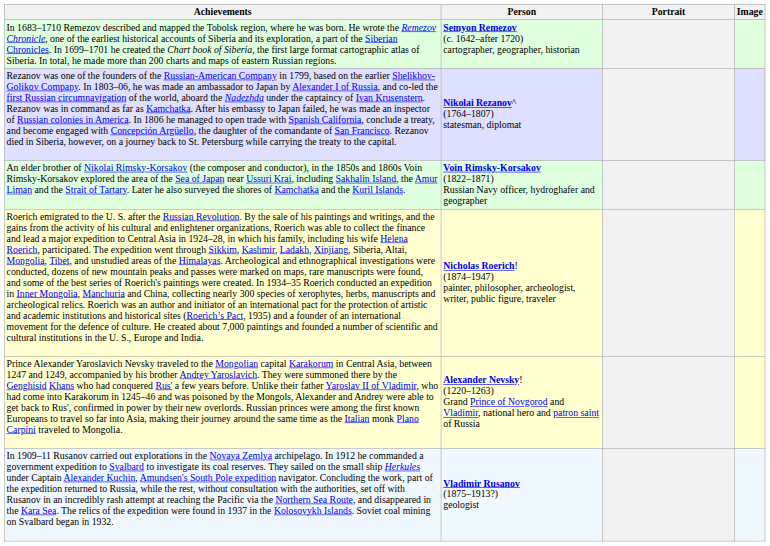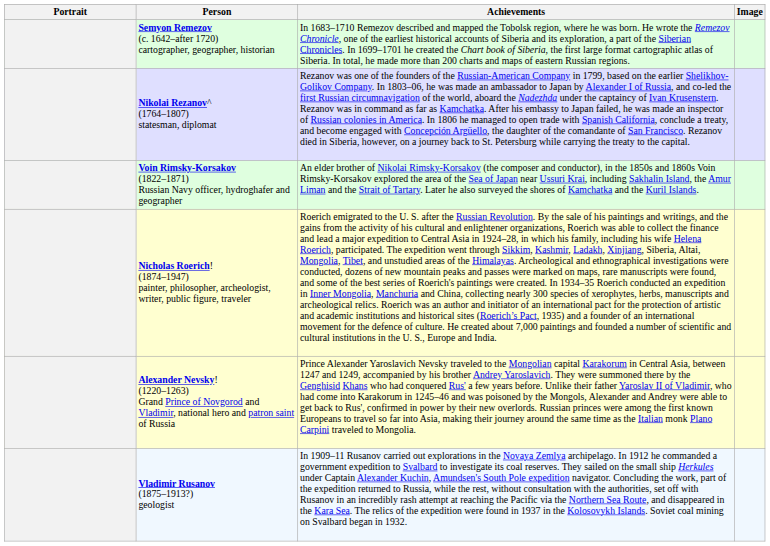 <table class="wikitable">
 <tr style="background:#ccc;">
+<th scope="col" width=18%>Portrait</th>
+<th scope="col" width=22%>Person</th>
 <th scope="col" width=60%>Achievements</th>
-<th scope="col" width=22%>Person</th>
-<th scope="col" width=18%>Portrait</th>
 <th scope="col">Image</th>
 </tr>
 <tr style="background:#dfffdf;">
+<th scope="row" align=center></th>
+<td><strong><a href='#'>Semyon Remezov</a></strong><br>(c. 1642–after 1720)<br>cartographer, geographer, historian<br><br></td>
 <td>In 1683–1710 Remezov described and mapped the Tobolsk region, where he was born. He wrote the <em><a href='#'>Remezov Chronicle</a></em>, one of the earliest historical accounts of Siberia and its exploration, a part of the <a href='#'>Siberian Chronicles</a>. In 1699–1701 he created the <em>Chart book of Siberia</em>, the first large format cartographic atlas of Siberia. In total, he made more than 200 charts and maps of eastern Russian regions.</td>
-<td><strong><a href='#'>Semyon Remezov</a></strong><br>(c. 1642–after 1720)<br>cartographer, geographer, historian<br><br></td>
-<th scope="row" align=center></th>
 <td align=center></td>
 </tr>
 <tr style="background:#dfdfff;">
+<th scope="row" align=center></th>
+<td><strong><a href='#'>Nikolai Rezanov</a></strong>^<br>(1764–1807)<br>statesman, diplomat</td>
 <td>Rezanov was one of the founders of the <a href='#'>Russian-American Company</a> in 1799, based on the earlier <a href='#'>Shelikhov-Golikov Company</a>. In 1803–06, he was made an ambassador to Japan by <a href='#'>Alexander I of Russia</a>, and co-led the <a href='#'>first Russian circumnavigation</a> of the world, aboard the <a href='#'><em>Nadezhda</em></a> under the captaincy of <a href='#'>Ivan Krusenstern</a>. Rezanov was in command as far as <a href='#'>Kamchatka</a>. After his embassy to Japan failed, he was made an inspector of <a href='#'>Russian colonies in America</a>. In 1806 he managed to open trade with <a href='#'>Spanish California</a>, conclude a treaty, and become engaged with <a href='#'>Concepción Argüello</a>, the daughter of the comandante of <a href='#'>San Francisco</a>. Rezanov died in Siberia, however, on a journey back to St. Petersburg while carrying the treaty to the capital.<br><br></td>
-<td><strong><a href='#'>Nikolai Rezanov</a></strong>^<br>(1764–1807)<br>statesman, diplomat</td>
-<th scope="row" align=center></th>
 <td align=center></td>
 </tr>
 <tr style="background:#dfffdf;">
+<th scope="row" align=center></th>
+<td><strong><a href='#'>Voin Rimsky-Korsakov</a></strong><br> (1822–1871)<br>Russian Navy officer, hydroghafer and geographer</td>
 <td>An elder brother of <a href='#'>Nikolai Rimsky-Korsakov</a> (the composer and conductor), in the 1850s and 1860s Voin Rimsky-Korsakov explored the area of the <a href='#'>Sea of Japan</a> near <a href='#'>Ussuri Krai</a>, including <a href='#'>Sakhalin Island</a>, the <a href='#'>Amur Liman</a> and the <a href='#'>Strait of Tartary</a>. Later he also surveyed the shores of <a href='#'>Kamchatka</a> and the <a href='#'>Kuril Islands</a>.<br><br></td>
-<td><strong><a href='#'>Voin Rimsky-Korsakov</a></strong><br> (1822–1871)<br>Russian Navy officer, hydroghafer and geographer</td>
-<th scope="row" align=center></th>
 <td align=center></td>
 </tr>
 <tr style="background:#ffffd0;">
+<th scope="row" align=center></th>
+<td><strong><a href='#'>Nicholas Roerich</a></strong>!<br> (1874–1947)<br>painter, philosopher, archeologist, writer, public figure, traveler</td>
 <td>Roerich emigrated to the U. S. after the <a href='#'>Russian Revolution</a>. By the sale of his paintings and writings, and the gains from the activity of his cultural and enlightener organizations, Roerich was able to collect the finance and lead a major expedition to Central Asia in 1924–28, in which his family, including his wife <a href='#'>Helena Roerich</a>, participated. The expedition went through <a href='#'>Sikkim</a>, <a href='#'>Kashmir</a>, <a href='#'>Ladakh</a>, <a href='#'>Xinjiang</a>, Siberia, Altai, <a href='#'>Mongolia</a>, <a href='#'>Tibet</a>, and unstudied areas of the <a href='#'>Himalayas</a>. Archeological and ethnographical investigations were conducted, dozens of new mountain peaks and passes were marked on maps, rare manuscripts were found, and some of the best series of Roerich's paintings were created. In 1934–35 Roerich conducted an expedition in <a href='#'>Inner Mongolia</a>, <a href='#'>Manchuria</a> and China, collecting nearly 300 species of xerophytes, herbs, manuscripts and archeological relics. Roerich was an author and initiator of an international pact for the protection of artistic and academic institutions and historical  sites (<a href='#'>Roerich’s Pact</a>, 1935) and  a founder of an international movement for the defence of culture. He created about 7,000 paintings and founded a number of scientific and cultural institutions in the U. S., Europe and India.<br><br></td>
-<td><strong><a href='#'>Nicholas Roerich</a></strong>!<br> (1874–1947)<br>painter, philosopher, archeologist, writer, public figure, traveler</td>
-<th scope="row" align=center></th>
 <td align=center></td>
 </tr>
 <tr style="background:#ffffd0;">
+<th scope="row" align=center></th>
+<td><strong><a href='#'>Alexander Nevsky</a></strong>! <br>(1220–1263)<br>Grand <a href='#'>Prince of Novgorod</a> and <a href='#'>Vladimir</a>, national hero and <a href='#'>patron saint</a> of Russia</td>
 <td>Prince Alexander Yaroslavich Nevsky traveled to the <a href='#'>Mongolian</a> capital <a href='#'>Karakorum</a> in Central Asia, between 1247 and 1249, accompanied by his brother <a href='#'>Andrey Yaroslavich</a>. They were summoned there by the <a href='#'>Genghisid</a> <a href='#'>Khans</a> who had conquered <a href='#'>Rus'</a> a few years before. Unlike their father <a href='#'>Yaroslav II of Vladimir</a>, who had come into Karakorum in 1245–46 and was poisoned by the Mongols, Alexander and Andrey were able to get back to Rus', confirmed in power by their new overlords. Russian princes were among the first known Europeans to travel so far into Asia, making their journey around the same time as the <a href='#'>Italian</a> monk <a href='#'>Plano Carpini</a> traveled to Mongolia.<br><br></td>
-<td><strong><a href='#'>Alexander Nevsky</a></strong>! <br>(1220–1263)<br>Grand <a href='#'>Prince of Novgorod</a> and <a href='#'>Vladimir</a>, national hero and <a href='#'>patron saint</a> of Russia</td>
-<th scope="row" align=center></th>
 <td align=center></td>
 </tr>
 <tr style="background:#f0f8ff;">
+<th scope="row" align=center></th>
+<td><strong><a href='#'>Vladimir Rusanov</a></strong><br> (1875–1913?)<br>geologist</td>
 <td>In 1909–11 Rusanov carried out explorations in the <a href='#'>Novaya Zemlya</a> archipelago. In 1912 he commanded a government expedition to <a href='#'>Svalbard</a> to investigate its coal reserves. They sailed on the small ship <em><a href='#'>Herkules</a></em> under Captain <a href='#'>Alexander Kuchin</a>, <a href='#'>Amundsen's South Pole expedition</a> navigator. Concluding the work, part of the expedition returned to Russia, while the rest, without consultation with the authorities, set off with Rusanov in an incredibly rash attempt at reaching the Pacific via the <a href='#'>Northern Sea Route</a>, and disappeared in the <a href='#'>Kara Sea</a>. The relics of the expedition were found in 1937 in the <a href='#'>Kolosovykh Islands</a>. Soviet coal mining on Svalbard began in 1932.<br><br></td>
-<td><strong><a href='#'>Vladimir Rusanov</a></strong><br> (1875–1913?)<br>geologist</td>
-<th scope="row" align=center></th>
 <td align=center></td>
 </tr>
 </table>
